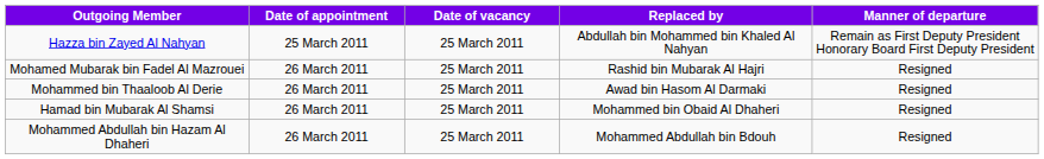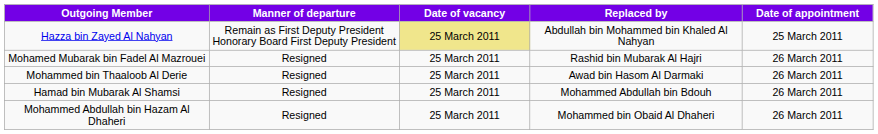 <table class="wikitable" style="text-align:center; font-size:90%; ">
 <tr>
 <th style="background:#7300E6; color:#FFFFFF; width:270px;">Outgoing Member</th>
-<th style="background:#7300E6; color:#FFFFFF; width:170px;">Date of appointment</th>
+<th style="background:#7300E6; color:#FFFFFF; width:250px;">Manner of departure</th>
 <th style="background:#7300E6; color:#FFFFFF; width:170px;">Date of vacancy</th>
 <th style="background:#7300E6; color:#FFFFFF; width:280px;">Replaced by</th>
-<th style="background:#7300E6; color:#FFFFFF; width:250px;">Manner of departure</th>
+<th style="background:#7300E6; color:#FFFFFF; width:170px;">Date of appointment</th>
 </tr>
 <tr>
 <td><a href='#'>Hazza bin Zayed Al Nahyan</a></td>
+<td>Remain as First Deputy President <br>Honorary Board First Deputy President</td>
+<td style="background: khaki;">25 March 2011</td>
+<td>Abdullah bin Mohammed bin Khaled Al Nahyan</td>
 <td>25 March 2011</td>
-<td>25 March 2011</td>
-<td>Abdullah bin Mohammed bin Khaled Al Nahyan</td>
-<td>Remain as First Deputy President <br>Honorary Board First Deputy President</td>
 </tr>
 <tr>
 <td>Mohamed Mubarak bin Fadel Al Mazrouei</td>
-<td>26 March 2011</td>
+<td>Resigned</td>
 <td>25 March 2011</td>
 <td>Rashid bin Mubarak Al Hajri</td>
-<td>Resigned</td>
+<td>26 March 2011</td>
 </tr>
 <tr>
 <td>Mohammed bin Thaaloob Al Derie</td>
-<td>26 March 2011</td>
+<td>Resigned</td>
 <td>25 March 2011</td>
 <td>Awad bin Hasom Al Darmaki</td>
-<td>Resigned</td>
+<td>26 March 2011</td>
 </tr>
 <tr>
 <td>Hamad bin Mubarak Al Shamsi</td>
+<td>Resigned</td>
+<td>25 March 2011</td>
+<td>Mohammed Abdullah bin Bdouh</td>
 <td>26 March 2011</td>
-<td>25 March 2011</td>
-<td>Mohammed bin Obaid Al Dhaheri</td>
-<td>Resigned</td>
 </tr>
 <tr>
 <td>Mohammed Abdullah bin Hazam Al Dhaheri</td>
+<td>Resigned</td>
+<td>25 March 2011</td>
+<td>Mohammed bin Obaid Al Dhaheri</td>
 <td>26 March 2011</td>
-<td>25 March 2011</td>
-<td>Mohammed Abdullah bin Bdouh</td>
-<td>Resigned</td>
 </tr>
 </table>
